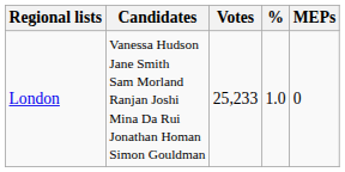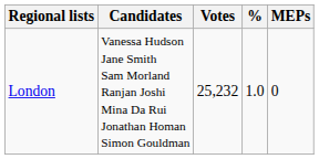 <table class="wikitable">
 <tr>
 <th>Regional lists</th>
 <th>Candidates</th>
 <th>Votes</th>
 <th>%</th>
 <th>MEPs</th>
 </tr>
 <tr>
 <td><a href='#'>London</a></td>
 <td><small>Vanessa Hudson<br>Jane Smith<br>Sam Morland<br>Ranjan Joshi<br>Mina Da Rui<br>Jonathan Homan<br>Simon Gouldman</small></td>
-<td>25,233</td>
+<td>25,232</td>
 <td>1.0</td>
 <td>0</td>
 </tr>
 </table>
